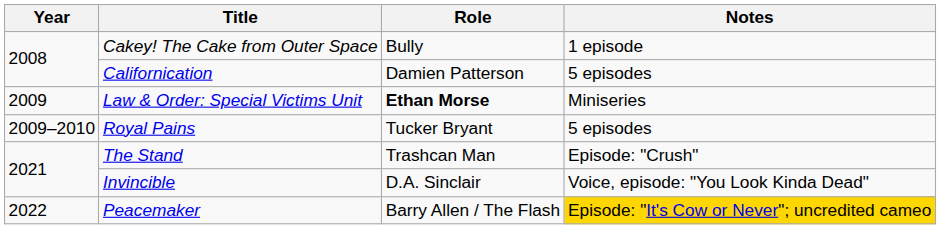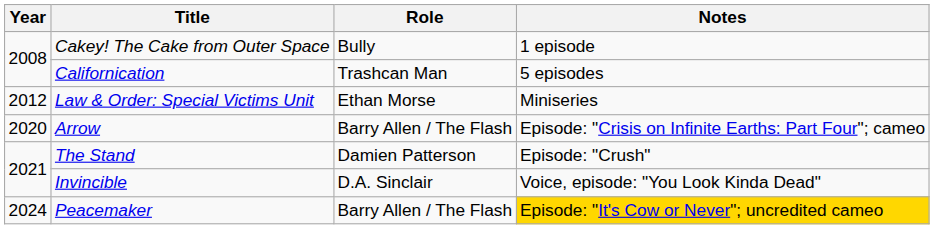 <table class="wikitable sortable">
 <tr>
 <th>Year</th>
 <th>Title</th>
 <th>Role</th>
 <th class="unsortable">Notes</th>
 </tr>
 <tr>
 <td rowspan=2>2008</td>
 <td><em>Cakey! The Cake from Outer Space</em></td>
 <td>Bully</td>
 <td>1 episode</td>
 </tr>
 <tr>
 <td><em><a href='#'>Californication</a></em></td>
-<td>Damien Patterson</td>
+<td>Trashcan Man</td>
 <td>5 episodes</td>
 </tr>
 <tr>
-<td>2009</td>
+<td>2012</td>
 <td><em><a href='#'>Law & Order: Special Victims Unit</a></em></td>
-<td><strong>Ethan Morse</strong></td>
+<td>Ethan Morse</td>
 <td>Miniseries</td>
 </tr>
 <tr>
-<td>2009–2010</td>
-<td><em><a href='#'>Royal Pains</a></em></td>
-<td>Tucker Bryant</td>
-<td>5 episodes</td>
+<td>2020</td>
+<td><em><a href='#'>Arrow</a></em></td>
+<td>Barry Allen / The Flash</td>
+<td>Episode: "<a href='#'>Crisis on Infinite Earths: Part Four</a>"; cameo</td>
 </tr>
 <tr>
 <td rowspan=2>2021</td>
 <td><em><a href='#'>The Stand</a></em></td>
-<td>Trashcan Man</td>
+<td>Damien Patterson</td>
 <td>Episode: "Crush"</td>
 </tr>
 <tr>
 <td><em><a href='#'>Invincible</a></em></td>
 <td>D.A. Sinclair</td>
 <td>Voice, episode: "You Look Kinda Dead"</td>
 </tr>
 <tr>
-<td>2022</td>
+<td>2024</td>
 <td><a href='#'><em>Peacemaker</em></a></td>
 <td>Barry Allen / The Flash</td>
 <td style="background: gold;">Episode: "<a href='#'>It's Cow or Never</a>"; uncredited cameo</td>
 </tr>
 </table>
